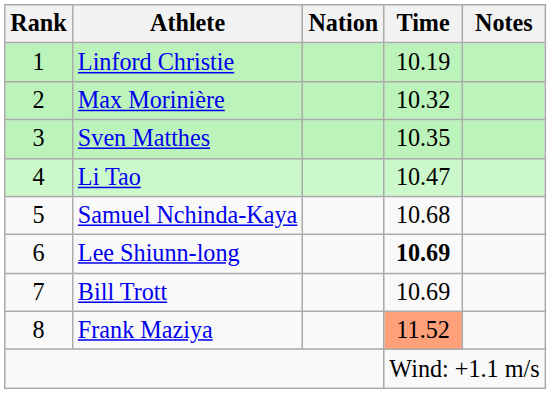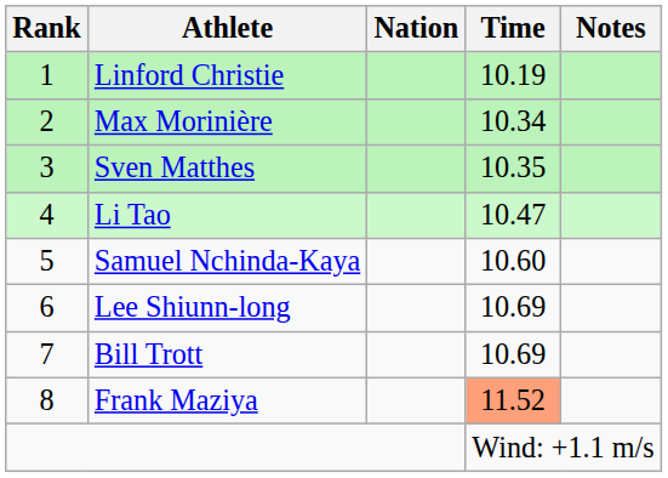 <table class="wikitable sortable" style="text-align:center">
 <tr>
 <th>Rank</th>
 <th>Athlete</th>
 <th>Nation</th>
 <th>Time</th>
 <th>Notes</th>
 </tr>
 <tr style="background:#bbf3bb;">
 <td>1</td>
 <td align=left><a href='#'>Linford Christie</a></td>
 <td align=left></td>
 <td>10.19</td>
 <td></td>
 </tr>
 <tr style="background:#bbf3bb;">
 <td>2</td>
 <td align=left><a href='#'>Max Morinière</a></td>
 <td align=left></td>
-<td>10.32</td>
+<td>10.34</td>
 <td></td>
 </tr>
 <tr style="background:#bbf3bb;">
 <td>3</td>
 <td align=left><a href='#'>Sven Matthes</a></td>
 <td align=left></td>
 <td>10.35</td>
 <td></td>
 </tr>
 <tr style="background:#ccf9cc;">
 <td>4</td>
 <td align=left><a href='#'>Li Tao</a></td>
 <td align=left></td>
 <td>10.47</td>
 <td></td>
 </tr>
 <tr>
 <td>5</td>
 <td align=left><a href='#'>Samuel Nchinda-Kaya</a></td>
 <td align=left></td>
-<td>10.68</td>
+<td>10.60</td>
 <td></td>
 </tr>
 <tr>
 <td>6</td>
 <td align=left><a href='#'>Lee Shiunn-long</a></td>
 <td align=left></td>
-<td><strong>10.69</strong></td>
+<td>10.69</td>
 <td></td>
 </tr>
 <tr>
 <td>7</td>
 <td align=left><a href='#'>Bill Trott</a></td>
 <td align=left></td>
 <td>10.69</td>
 <td></td>
 </tr>
 <tr>
 <td>8</td>
 <td align=left><a href='#'>Frank Maziya</a></td>
 <td align=left></td>
 <td style="background: lightsalmon;">11.52</td>
 <td></td>
 </tr>
 <tr class="sortbottom">
 <td colspan=3></td>
 <td colspan="3" style="text-align:left;">Wind: +1.1 m/s</td>
 </tr>
 </table>
